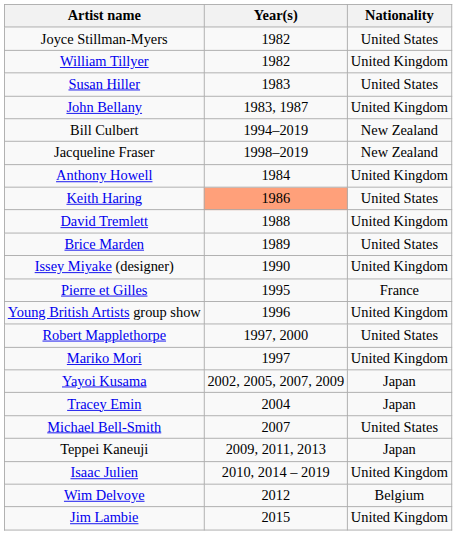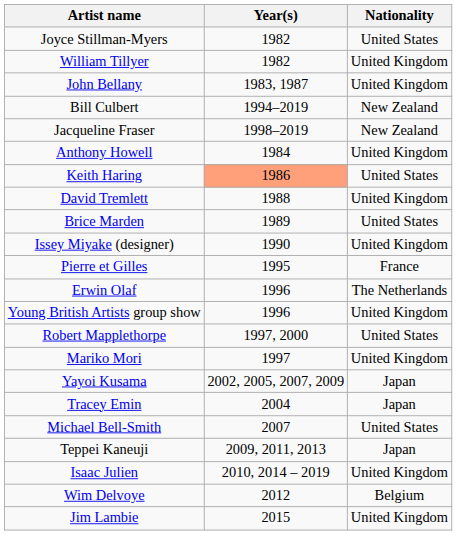 <table class="wikitable" style="text-align:center">
 <tr>
 <th>Artist name</th>
 <th>Year(s)</th>
 <th>Nationality</th>
 </tr>
 <tr>
 <td>Joyce Stillman-Myers</td>
 <td>1982</td>
 <td>United States</td>
 </tr>
 <tr>
 <td><a href='#'>William Tillyer</a></td>
 <td>1982</td>
 <td>United Kingdom</td>
-</tr>
-<tr>
-<td><a href='#'>Susan Hiller</a></td>
-<td>1983</td>
-<td>United States</td>
 </tr>
 <tr>
 <td><a href='#'>John Bellany</a></td>
 <td>1983, 1987</td>
 <td>United Kingdom</td>
 </tr>
 <tr>
 <td>Bill Culbert</td>
 <td>1994–2019</td>
 <td>New Zealand</td>
 </tr>
 <tr>
 <td>Jacqueline Fraser</td>
 <td>1998–2019</td>
 <td>New Zealand</td>
 </tr>
 <tr>
 <td><a href='#'> Anthony Howell</a></td>
 <td>1984</td>
 <td>United Kingdom</td>
 </tr>
 <tr>
 <td><a href='#'>Keith Haring</a></td>
 <td style="background: lightsalmon;">1986</td>
 <td>United States</td>
 </tr>
 <tr>
 <td><a href='#'>David Tremlett</a></td>
 <td>1988</td>
 <td>United Kingdom</td>
 </tr>
 <tr>
 <td><a href='#'>Brice Marden</a></td>
 <td>1989</td>
 <td>United States</td>
 </tr>
 <tr>
 <td><a href='#'>Issey Miyake</a> (designer)</td>
 <td>1990</td>
 <td>United Kingdom</td>
 </tr>
 <tr>
 <td><a href='#'>Pierre et Gilles</a></td>
 <td>1995</td>
 <td>France</td>
+</tr>
+<tr>
+<td><a href='#'>Erwin Olaf</a></td>
+<td>1996</td>
+<td>The Netherlands</td>
 </tr>
 <tr>
 <td><a href='#'>Young British Artists</a> group show</td>
 <td>1996</td>
 <td>United Kingdom</td>
 </tr>
 <tr>
 <td><a href='#'>Robert Mapplethorpe</a></td>
 <td>1997, 2000</td>
 <td>United States</td>
 </tr>
 <tr>
 <td><a href='#'>Mariko Mori</a></td>
 <td>1997</td>
 <td>United Kingdom</td>
 </tr>
 <tr>
 <td><a href='#'>Yayoi Kusama</a></td>
 <td>2002, 2005, 2007, 2009</td>
 <td>Japan</td>
 </tr>
 <tr>
 <td><a href='#'>Tracey Emin</a></td>
 <td>2004</td>
 <td>Japan</td>
 </tr>
 <tr>
 <td><a href='#'>Michael Bell-Smith</a></td>
 <td>2007</td>
 <td>United States</td>
 </tr>
 <tr>
 <td>Teppei Kaneuji</td>
 <td>2009, 2011, 2013</td>
 <td>Japan</td>
 </tr>
 <tr>
 <td><a href='#'>Isaac Julien</a></td>
 <td>2010, 2014 – 2019</td>
 <td>United Kingdom</td>
 </tr>
 <tr>
 <td><a href='#'>Wim Delvoye</a></td>
 <td>2012</td>
 <td>Belgium</td>
 </tr>
 <tr>
 <td><a href='#'>Jim Lambie</a></td>
 <td>2015</td>
 <td>United Kingdom</td>
 </tr>
 </table>
